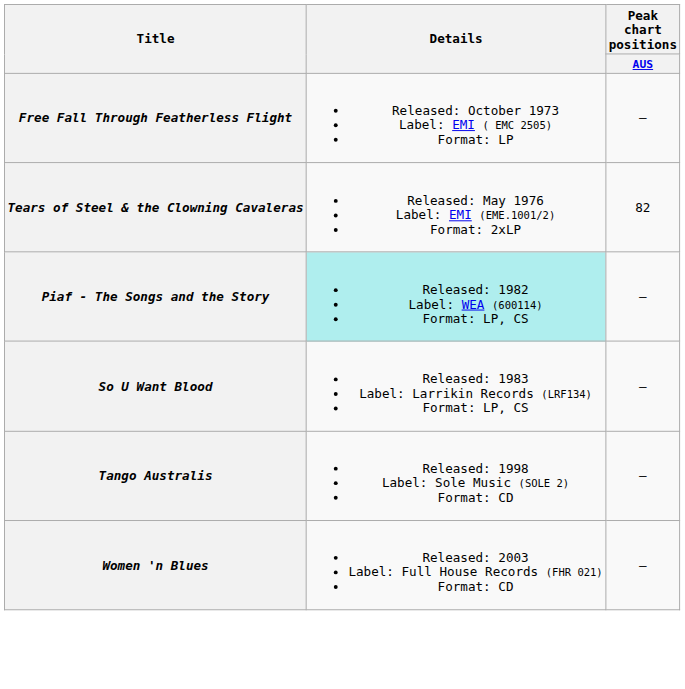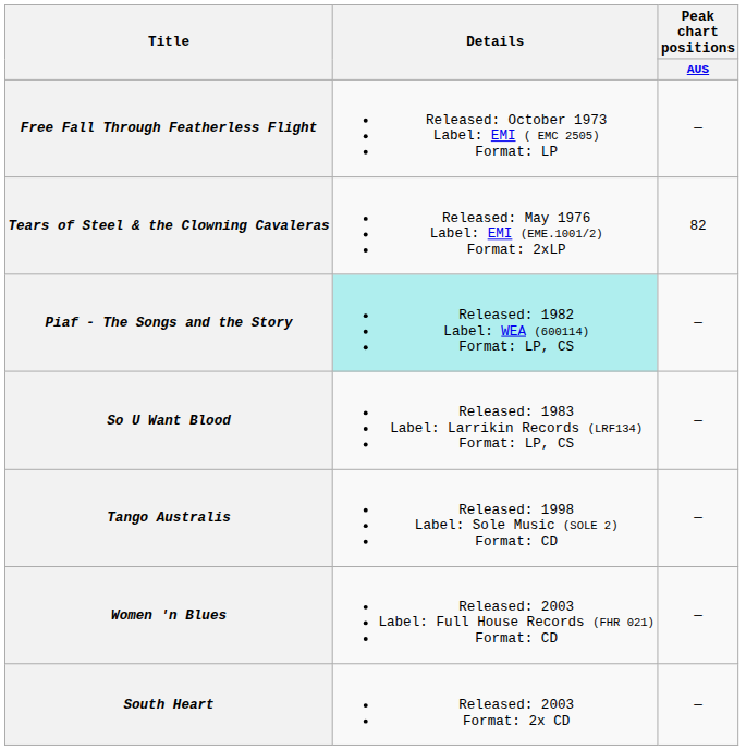 <table class="wikitable plainrowheaders" style="text-align:center;" border="1">
 <tr>
 <th scope="col" rowspan="2">Title</th>
 <th scope="col" rowspan="2">Details</th>
 <th scope="col" colspan="1">Peak chart positions</th>
 </tr>
 <tr>
 <th scope="col" style="width:3em;font-size:90%;"><a href='#'>AUS</a><br></th>
 </tr>
 <tr>
 <th scope="row"><em>Free Fall Through Featherless Flight</em></th>
 <td><br><ul><li>Released: October 1973</li><li>Label: <a href='#'>EMI</a> <small>( EMC 2505)</small></li><li>Format: LP</li></ul></td>
 <td>—</td>
 </tr>
 <tr>
 <th scope="row"><em>Tears of Steel & the Clowning Cavaleras</em></th>
 <td><br><ul><li>Released: May 1976</li><li>Label: <a href='#'>EMI</a> <small>(EME.1001/2)</small></li><li>Format: 2xLP</li></ul></td>
 <td>82</td>
 </tr>
 <tr>
 <th scope="row"><em>Piaf - The Songs and the Story</em></th>
 <td style="background: paleturquoise;"><br><ul><li>Released: 1982</li><li>Label: <a href='#'>WEA</a> <small>(600114)</small></li><li>Format: LP, CS</li></ul></td>
 <td>—</td>
 </tr>
 <tr>
 <th scope="row"><em>So U Want Blood</em></th>
 <td><br><ul><li>Released: 1983</li><li>Label: Larrikin Records <small>(LRF134)</small></li><li>Format: LP, CS</li></ul></td>
 <td>—</td>
 </tr>
 <tr>
 <th scope="row"><em>Tango Australis</em></th>
 <td><br><ul><li>Released: 1998</li><li>Label: Sole Music <small>(SOLE 2)</small></li><li>Format: CD</li></ul></td>
 <td>—</td>
 </tr>
 <tr>
 <th scope="row"><em>Women 'n Blues</em> <br> </th>
 <td><br><ul><li>Released: 2003</li><li>Label: Full House Records <small>(FHR 021)</small></li><li>Format: CD</li></ul></td>
 <td>—</td>
 </tr>
+<tr>
+<th scope="row"><em>South Heart</em></th>
+<td><br><ul><li>Released: 2003</li><li>Format: 2x CD</li></ul></td>
+<td>—</td>
+</tr>
 </table>
